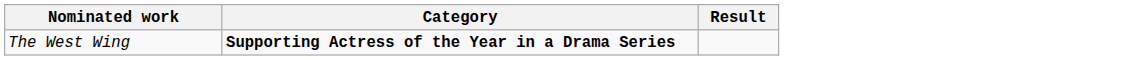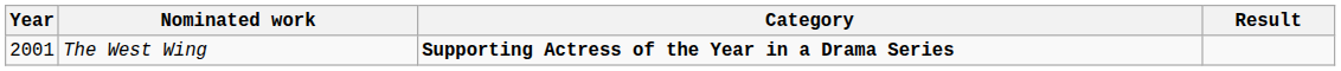 <table class=wikitable>
 <tr>
+<th width=4%>Year</th>
 <th width=27%>Nominated work</th>
 <th width=59%>Category</th>
 <th width=10%>Result</th>
 </tr>
 <tr>
+<td>2001</td>
 <td><em>The West Wing</em></td>
 <td><strong>Supporting Actress of the Year in a Drama Series</strong></td>
 <td></td>
 </tr>
 </table>
